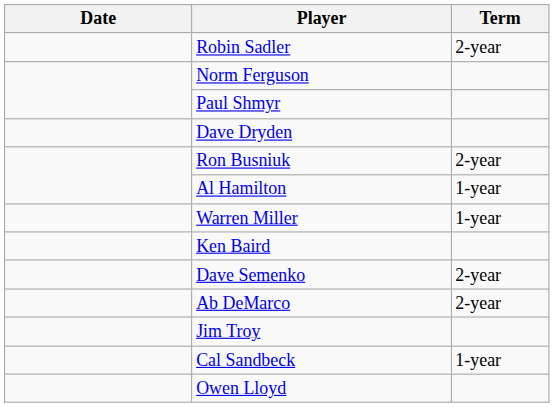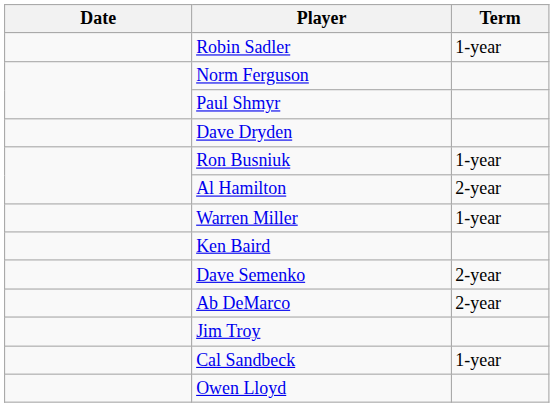 <table class="wikitable">
 <tr>
 <th style="width: 10em;">Date</th>
 <th style="width: 14em;">Player</th>
 <th style="width: 5em;">Term</th>
 </tr>
 <tr>
 <td></td>
 <td><a href='#'>Robin Sadler</a></td>
-<td>2-year</td>
+<td>1-year</td>
 </tr>
 <tr>
 <td rowspan=2></td>
 <td><a href='#'>Norm Ferguson</a></td>
 <td></td>
 </tr>
 <tr>
 <td><a href='#'>Paul Shmyr</a></td>
 <td></td>
 </tr>
 <tr>
 <td></td>
 <td><a href='#'>Dave Dryden</a></td>
 <td></td>
 </tr>
 <tr>
 <td rowspan=2></td>
 <td><a href='#'>Ron Busniuk</a></td>
-<td>2-year</td>
+<td>1-year</td>
 </tr>
 <tr>
 <td><a href='#'>Al Hamilton</a></td>
-<td>1-year</td>
+<td>2-year</td>
 </tr>
 <tr>
 <td></td>
 <td><a href='#'>Warren Miller</a></td>
 <td>1-year</td>
 </tr>
 <tr>
 <td></td>
 <td><a href='#'>Ken Baird</a></td>
 <td></td>
 </tr>
 <tr>
 <td></td>
 <td><a href='#'>Dave Semenko</a></td>
 <td>2-year</td>
 </tr>
 <tr>
 <td></td>
 <td><a href='#'>Ab DeMarco</a></td>
 <td>2-year</td>
 </tr>
 <tr>
 <td></td>
 <td><a href='#'>Jim Troy</a></td>
 <td></td>
 </tr>
 <tr>
 <td></td>
 <td><a href='#'>Cal Sandbeck</a></td>
 <td>1-year</td>
 </tr>
 <tr>
 <td></td>
 <td><a href='#'>Owen Lloyd</a></td>
 <td></td>
 </tr>
 </table>
